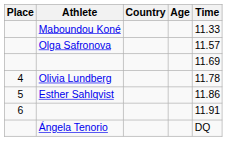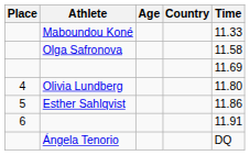 <table class="wikitable mw-datatable sortable">
 <tr>
 <th>Place</th>
 <th>Athlete</th>
+<th>Age</th>
 <th>Country</th>
-<th>Age</th>
 <th>Time</th>
 </tr>
 <tr>
 <td align=center></td>
 <td><a href='#'>Maboundou Koné</a></td>
 <td></td>
 <td></td>
 <td>11.33</td>
 </tr>
 <tr>
 <td align=center></td>
 <td><a href='#'>Olga Safronova</a></td>
 <td></td>
 <td></td>
-<td>11.57</td>
+<td>11.58</td>
 </tr>
 <tr>
 <td align=center></td>
 <td></td>
 <td></td>
 <td></td>
 <td>11.69</td>
 </tr>
 <tr>
 <td align=center>4</td>
 <td><a href='#'>Olivia Lundberg</a></td>
 <td></td>
 <td></td>
-<td>11.78</td>
+<td>11.80</td>
 </tr>
 <tr>
 <td align=center>5</td>
 <td><a href='#'>Esther Sahlqvist</a></td>
 <td></td>
 <td></td>
 <td>11.86</td>
 </tr>
 <tr>
 <td align=center>6</td>
 <td></td>
 <td></td>
 <td></td>
 <td>11.91</td>
 </tr>
 <tr>
 <td align=center></td>
 <td><a href='#'>Ángela Tenorio</a></td>
 <td></td>
 <td></td>
 <td>DQ</td>
 </tr>
 </table>
